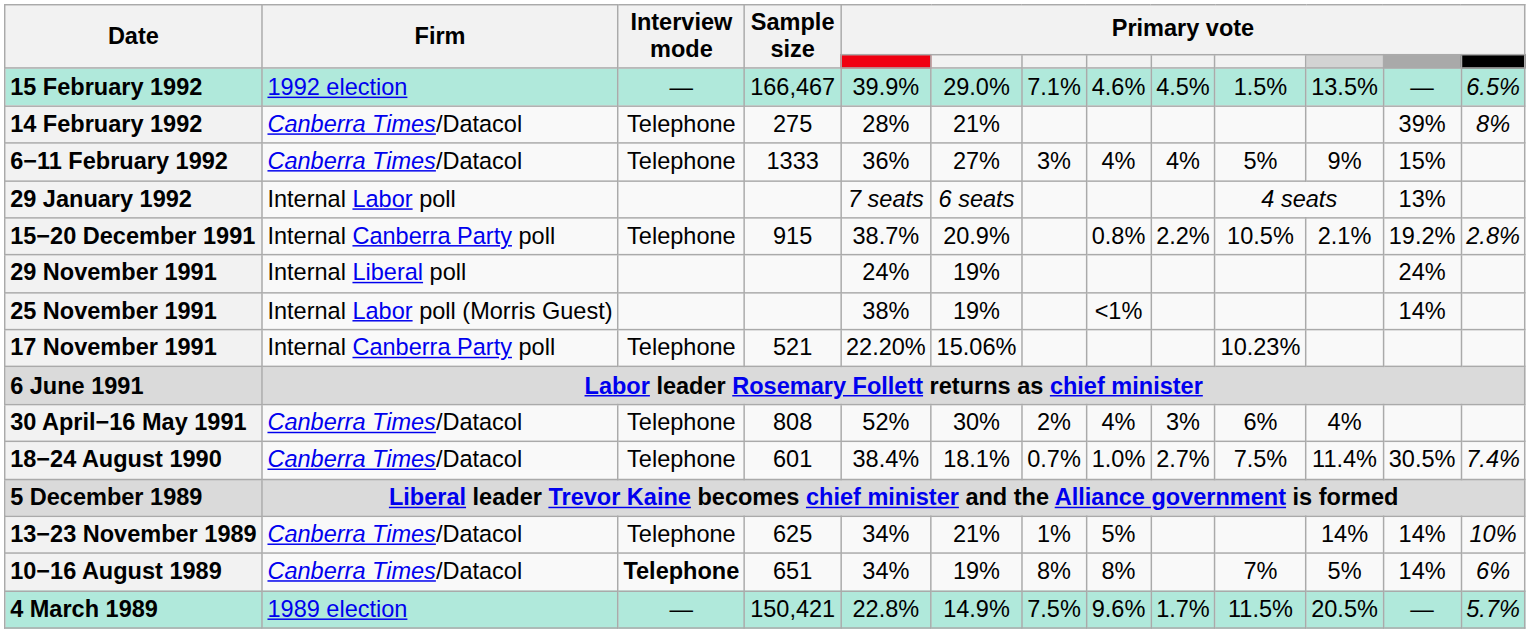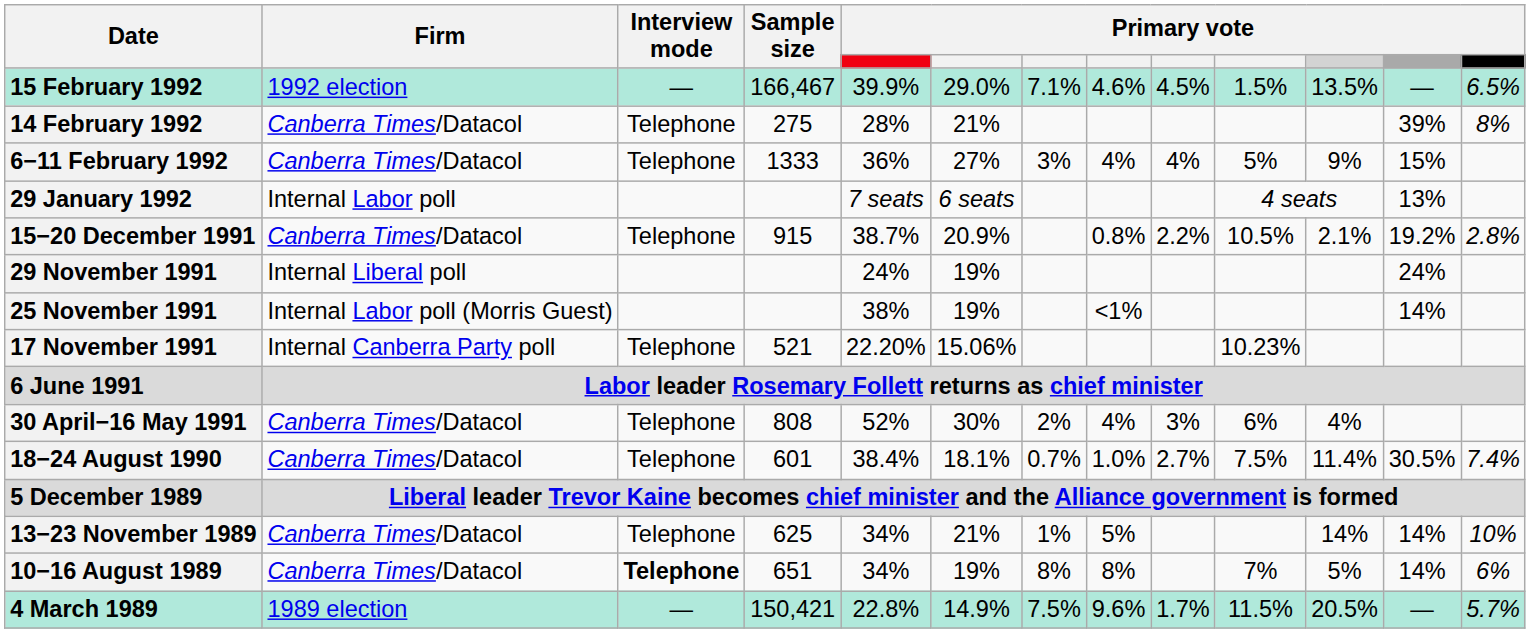 <table class="nowrap wikitable sortable tpl-blanktable" style=text-align:center;font-size:100%>
 <tr>
 <th rowspan=2>Date</th>
 <th rowspan=2>Firm</th>
 <th rowspan=2 class=unsortable>Interview<br>mode</th>
 <th rowspan=2 class=unsortable>Sample<br>size</th>
 <th colspan="9">Primary vote</th>
 </tr>
 <tr>
 <th class="unsortable" style="background:#F00011"></th>
 <th class="unsortable" style=background:></th>
 <th class="unsortable" style=background:></th>
 <th class="unsortable" style=background:></th>
 <th class="unsortable" style=background:></th>
 <th class=unsortable style=background:></th>
 <th class=unsortable style=background:lightgray></th>
 <th class=unsortable style=background:darkgrey></th>
 <th class=unsortable style=background:black></th>
 </tr>
 <tr style=background:#b0e9db>
 <td style=text-align:left><strong>15 February 1992</strong></td>
 <td style=text-align:left><a href='#'>1992 election</a></td>
 <td>—</td>
 <td>166,467</td>
 <td>39.9%</td>
 <td>29.0%</td>
 <td>7.1%</td>
 <td>4.6%</td>
 <td>4.5%</td>
 <td>1.5%</td>
 <td>13.5%</td>
 <td>—</td>
 <td><em>6.5%</em></td>
 </tr>
 <tr>
 <th style=text-align:left>14 February 1992</th>
 <td style=text-align:left><em><a href='#'>Canberra Times</a></em>/Datacol</td>
 <td>Telephone</td>
 <td>275</td>
 <td>28%</td>
 <td>21%</td>
 <td></td>
 <td></td>
 <td></td>
 <td></td>
 <td></td>
 <td>39%</td>
 <td><em>8%</em></td>
 </tr>
 <tr>
 <th style=text-align:left>6−11 February 1992</th>
 <td style=text-align:left><em><a href='#'>Canberra Times</a></em>/Datacol</td>
 <td>Telephone</td>
 <td>1333</td>
 <td>36%</td>
 <td>27%</td>
 <td>3%</td>
 <td>4%</td>
 <td>4%</td>
 <td>5%</td>
 <td>9%</td>
 <td>15%</td>
 <td></td>
 </tr>
 <tr>
 <th style=text-align:left>29 January 1992</th>
 <td style=text-align:left>Internal <a href='#'>Labor</a> poll</td>
 <td></td>
 <td></td>
 <td><em>7 seats</em></td>
 <td><em>6 seats</em></td>
 <td></td>
 <td></td>
 <td></td>
 <td colspan=2><em>4 seats</em></td>
 <td>13%</td>
 <td></td>
 </tr>
 <tr>
 <th style=text-align:left>15−20 December 1991</th>
-<td style=text-align:left>Internal <a href='#'>Canberra Party</a> poll</td>
+<td style=text-align:left><em><a href='#'>Canberra Times</a></em>/Datacol</td>
 <td>Telephone</td>
 <td>915</td>
 <td>38.7%</td>
 <td>20.9%</td>
 <td></td>
 <td>0.8%</td>
 <td>2.2%</td>
 <td>10.5%</td>
 <td>2.1%</td>
 <td>19.2%</td>
 <td><em>2.8%</em></td>
 </tr>
 <tr>
 <th style=text-align:left>29 November 1991</th>
 <td style=text-align:left>Internal <a href='#'>Liberal</a> poll</td>
 <td></td>
 <td></td>
 <td>24%</td>
 <td>19%</td>
 <td></td>
 <td></td>
 <td></td>
 <td></td>
 <td></td>
 <td>24%</td>
 <td></td>
 </tr>
 <tr>
 <th style=text-align:left>25 November 1991</th>
 <td style=text-align:left>Internal <a href='#'>Labor</a> poll (Morris Guest)</td>
 <td></td>
 <td></td>
 <td>38%</td>
 <td>19%</td>
 <td></td>
 <td><1%</td>
 <td></td>
 <td></td>
 <td></td>
 <td>14%</td>
 <td></td>
 </tr>
 <tr>
 <th style=text-align:left>17 November 1991</th>
 <td style=text-align:left>Internal <a href='#'>Canberra Party</a> poll</td>
 <td>Telephone</td>
 <td>521</td>
 <td>22.20%</td>
 <td>15.06%</td>
 <td></td>
 <td></td>
 <td></td>
 <td>10.23%</td>
 <td></td>
 <td></td>
 <td></td>
 </tr>
 <tr style=background:#DADADA;font-weight:bold>
 <td style=text-align:left data-sort-value=13-April-2024>6 June 1991</td>
 <td colspan=12><a href='#'>Labor</a> leader <a href='#'>Rosemary Follett</a> returns as <a href='#'>chief minister</a></td>
 </tr>
 <tr>
 <th style=text-align:left>30 April−16 May 1991</th>
 <td style=text-align:left><em><a href='#'>Canberra Times</a></em>/Datacol</td>
 <td>Telephone</td>
 <td>808</td>
 <td>52%</td>
 <td>30%</td>
 <td>2%</td>
 <td>4%</td>
 <td>3%</td>
 <td>6%</td>
 <td>4%</td>
 <td></td>
 <td></td>
 </tr>
 <tr>
 <th style=text-align:left>18−24 August 1990</th>
 <td style=text-align:left><em><a href='#'>Canberra Times</a></em>/Datacol</td>
 <td>Telephone</td>
 <td>601</td>
 <td>38.4%</td>
 <td>18.1%</td>
 <td>0.7%</td>
 <td>1.0%</td>
 <td>2.7%</td>
 <td>7.5%</td>
 <td>11.4%</td>
 <td>30.5%</td>
 <td><em>7.4%</em></td>
 </tr>
 <tr style=background:#DADADA;font-weight:bold>
 <td style=text-align:left data-sort-value=13-April-2024>5 December 1989</td>
 <td colspan=12><a href='#'>Liberal</a> leader <a href='#'>Trevor Kaine</a> becomes <a href='#'>chief minister</a> and the <a href='#'>Alliance government</a> is formed</td>
 </tr>
 <tr>
 <th style=text-align:left>13−23 November 1989</th>
 <td style=text-align:left><em><a href='#'>Canberra Times</a></em>/Datacol</td>
 <td>Telephone</td>
 <td>625</td>
 <td>34%</td>
 <td>21%</td>
 <td>1%</td>
 <td>5%</td>
 <td></td>
 <td></td>
 <td>14%</td>
 <td>14%</td>
 <td><em>10%</em></td>
 </tr>
 <tr>
 <th style=text-align:left>10−16 August 1989</th>
 <td style=text-align:left><em><a href='#'>Canberra Times</a></em>/Datacol</td>
 <td><strong>Telephone</strong></td>
 <td>651</td>
 <td>34%</td>
 <td>19%</td>
 <td>8%</td>
 <td>8%</td>
 <td></td>
 <td>7%</td>
 <td>5%</td>
 <td>14%</td>
 <td><em>6%</em></td>
 </tr>
 <tr style=background:#b0e9db>
 <td style=text-align:left><strong>4 March 1989</strong></td>
 <td style=text-align:left><a href='#'>1989 election</a></td>
 <td>—</td>
 <td>150,421</td>
 <td>22.8%</td>
 <td>14.9%</td>
 <td>7.5%</td>
 <td>9.6%</td>
 <td>1.7%</td>
 <td>11.5%</td>
 <td>20.5%</td>
 <td>—</td>
 <td><em>5.7%</em></td>
 </tr>
 </table>
